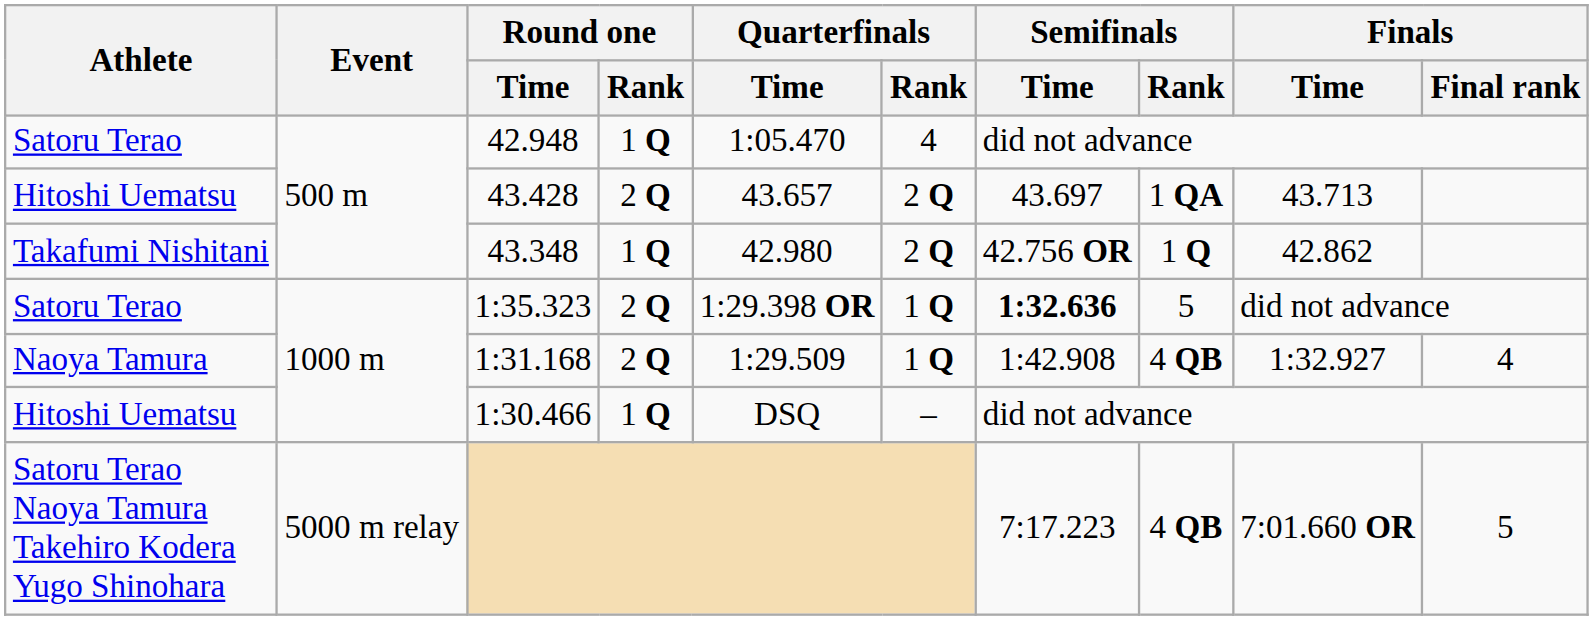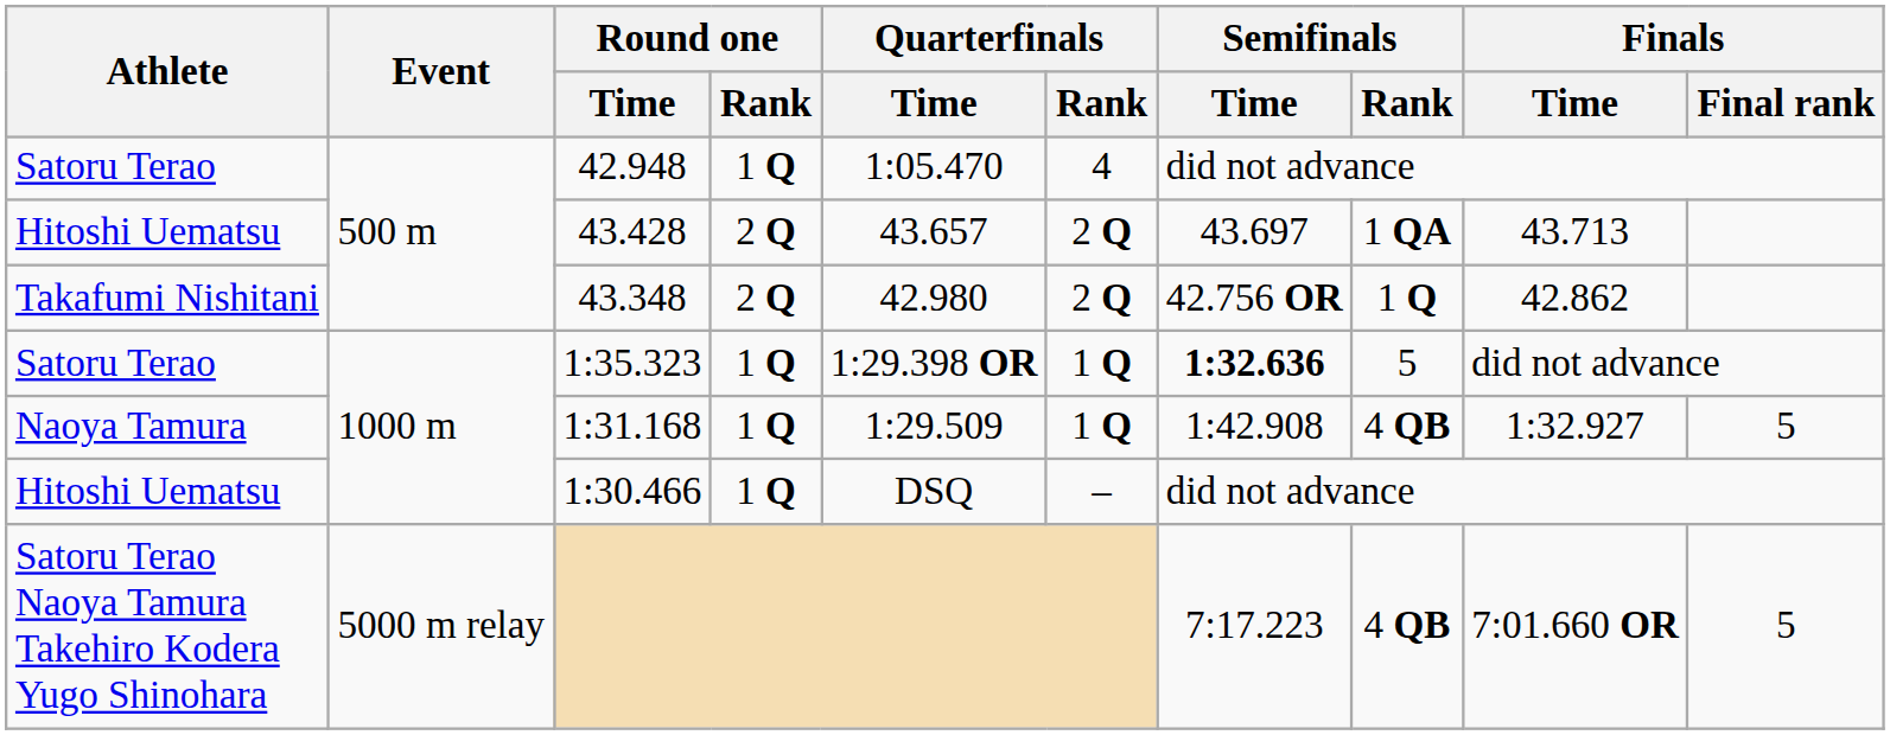 <table class="wikitable" style="font-size:90%">
 <tr>
 <th rowspan="2">Athlete</th>
 <th rowspan="2">Event</th>
 <th colspan="2">Round one</th>
 <th colspan="2">Quarterfinals</th>
 <th colspan="2">Semifinals</th>
 <th colspan="2">Finals</th>
 </tr>
 <tr>
 <th>Time</th>
 <th>Rank</th>
 <th>Time</th>
 <th>Rank</th>
 <th>Time</th>
 <th>Rank</th>
 <th>Time</th>
 <th>Final rank</th>
 </tr>
 <tr>
 <td><a href='#'>Satoru Terao</a></td>
 <td rowspan="3">500 m</td>
 <td align="center">42.948</td>
 <td align="center">1 <strong>Q</strong></td>
 <td align="center">1:05.470</td>
 <td align="center">4</td>
 <td colspan="4">did not advance</td>
 </tr>
 <tr>
 <td><a href='#'>Hitoshi Uematsu</a></td>
 <td align="center">43.428</td>
 <td align="center">2 <strong>Q</strong></td>
 <td align="center">43.657</td>
 <td align="center">2 <strong>Q</strong></td>
 <td align="center">43.697</td>
 <td align="center">1 <strong>QA</strong></td>
 <td align="center">43.713</td>
 <td align="center"></td>
 </tr>
 <tr>
 <td><a href='#'>Takafumi Nishitani</a></td>
 <td align="center">43.348</td>
-<td align="center">1 <strong>Q</strong></td>
+<td align="center">2 <strong>Q</strong></td>
 <td align="center">42.980</td>
 <td align="center">2 <strong>Q</strong></td>
 <td align="center">42.756 <strong>OR</strong></td>
 <td align="center">1 <strong>Q</strong></td>
 <td align="center">42.862</td>
 <td align="center"></td>
 </tr>
 <tr>
 <td><a href='#'>Satoru Terao</a></td>
 <td rowspan="3">1000 m</td>
 <td align="center">1:35.323</td>
-<td align="center">2 <strong>Q</strong></td>
+<td align="center">1 <strong>Q</strong></td>
 <td align="center">1:29.398 <strong>OR</strong></td>
 <td align="center">1 <strong>Q</strong></td>
 <td align="center"><strong>1:32.636</strong></td>
 <td align="center">5</td>
 <td colspan="2">did not advance</td>
 </tr>
 <tr>
 <td><a href='#'>Naoya Tamura</a></td>
 <td align="center">1:31.168</td>
-<td align="center">2 <strong>Q</strong></td>
+<td align="center">1 <strong>Q</strong></td>
 <td align="center">1:29.509</td>
 <td align="center">1 <strong>Q</strong></td>
 <td align="center">1:42.908</td>
 <td align="center">4 <strong>QB</strong></td>
 <td align="center">1:32.927</td>
-<td align="center">4</td>
+<td align="center">5</td>
 </tr>
 <tr>
 <td><a href='#'>Hitoshi Uematsu</a></td>
 <td align="center">1:30.466</td>
 <td align="center">1 <strong>Q</strong></td>
 <td align="center">DSQ</td>
 <td align="center">–</td>
 <td colspan="4">did not advance</td>
 </tr>
 <tr>
 <td><a href='#'>Satoru Terao</a><br><a href='#'>Naoya Tamura</a><br><a href='#'>Takehiro Kodera</a><br><a href='#'>Yugo Shinohara</a></td>
 <td>5000 m relay</td>
 <td colspan=4 bgcolor=wheat></td>
 <td align=center>7:17.223</td>
 <td align=center>4 <strong>QB</strong></td>
 <td align=center>7:01.660 <strong>OR</strong></td>
 <td align=center>5</td>
 </tr>
 </table>
